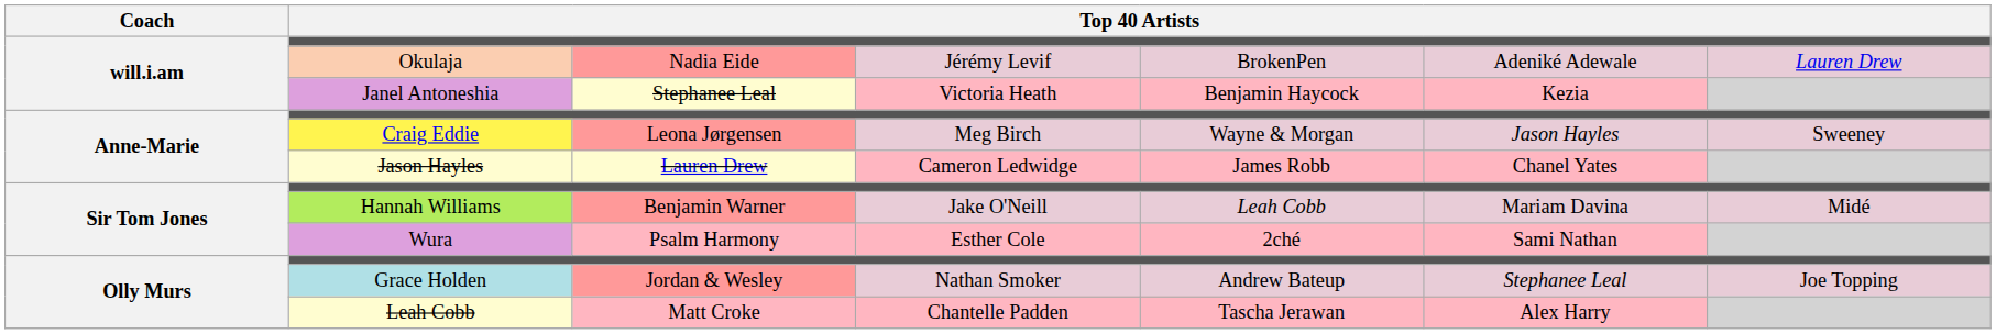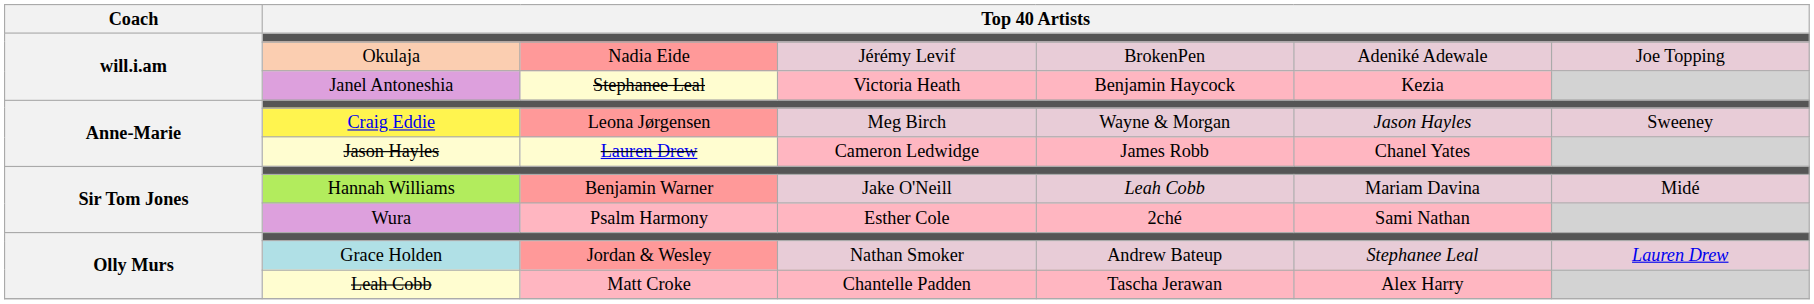 <table class="wikitable" style="text-align:center; width:100%">
 <tr>
 <th scope="col" style="width:14%">Coach</th>
 <th colspan="6" style="width:84%">Top 40 Artists</th>
 </tr>
 <tr>
 <th scope="row" rowspan="3">will.i.am</th>
 <td colspan="6" style="background:#555"></td>
 </tr>
 <tr>
 <td style="background:#FBCEB1; width:14%">Okulaja</td>
 <td style="background:#FF9999; width:14%">Nadia Eide</td>
 <td style="background:#E8CCD7; width:14%">Jérémy Levif</td>
 <td style="background:#E8CCD7; width:14%">BrokenPen</td>
 <td style="background:#E8CCD7; width:14%">Adeniké Adewale</td>
-<td style="background:#E8CCD7; width:14%"><em><a href='#'>Lauren Drew</a></em></td>
+<td style="background:#E8CCD7">Joe Topping</td>
 </tr>
 <tr>
 <td style="background:#DDA0DD">Janel Antoneshia</td>
 <td style="background:#FFFDD0"><s>Stephanee Leal</s></td>
 <td style="background:lightpink">Victoria Heath</td>
 <td style="background:lightpink">Benjamin Haycock</td>
 <td style="background:lightpink">Kezia</td>
 <td style="background:lightgray"></td>
 </tr>
 <tr>
 <th scope="row" rowspan="3">Anne-Marie</th>
 <td colspan="6" style="background:#555"></td>
 </tr>
 <tr>
 <td style="background:#FFF44F; width:14%"><a href='#'>Craig Eddie</a></td>
 <td style="background:#FF9999">Leona Jørgensen</td>
 <td style="background:#E8CCD7">Meg Birch</td>
 <td style="background:#E8CCD7">Wayne & Morgan</td>
 <td style="background:#E8CCD7"><em>Jason Hayles</em></td>
 <td style="background:#E8CCD7">Sweeney</td>
 </tr>
 <tr>
 <td style="background:#FFFDD0"><s>Jason Hayles</s></td>
 <td style="background:#FFFDD0"><s><a href='#'>Lauren Drew</a></s></td>
 <td style="background:lightpink">Cameron Ledwidge</td>
 <td style="background:lightpink">James Robb</td>
 <td style="background:lightpink">Chanel Yates</td>
 <td style="background:lightgray"></td>
 </tr>
 <tr>
 <th scope="row" rowspan="3">Sir Tom Jones</th>
 <td colspan="6" style="background:#555"></td>
 </tr>
 <tr>
 <td style="background:#B2EC5D; width:14%">Hannah Williams</td>
 <td style="background:#FF9999">Benjamin Warner</td>
 <td style="background:#E8CCD7">Jake O'Neill</td>
 <td style="background:#E8CCD7"><em>Leah Cobb</em></td>
 <td style="background:#E8CCD7">Mariam Davina</td>
 <td style="background:#E8CCD7">Midé</td>
 </tr>
 <tr>
 <td style="background:#DDA0DD">Wura</td>
 <td style="background:lightpink">Psalm Harmony</td>
 <td style="background:lightpink">Esther Cole</td>
 <td style="background:lightpink">2ché</td>
 <td style="background:lightpink">Sami Nathan</td>
 <td style="background:lightgray"></td>
 </tr>
 <tr>
 <th scope="row" rowspan="3">Olly Murs</th>
 <td colspan="6" style="background:#555"></td>
 </tr>
 <tr>
 <td style="background:#B0E0E6; width:14%">Grace Holden</td>
 <td style="background:#FF9999">Jordan & Wesley</td>
 <td style="background:#E8CCD7">Nathan Smoker</td>
 <td style="background:#E8CCD7">Andrew Bateup</td>
 <td style="background:#E8CCD7"><em>Stephanee Leal</em></td>
-<td style="background:#E8CCD7">Joe Topping</td>
+<td style="background:#E8CCD7; width:14%"><em><a href='#'>Lauren Drew</a></em></td>
 </tr>
 <tr>
 <td style="background:#FFFDD0"><s>Leah Cobb</s></td>
 <td style="background:lightpink">Matt Croke</td>
 <td style="background:lightpink">Chantelle Padden</td>
 <td style="background:lightpink">Tascha Jerawan</td>
 <td style="background:lightpink">Alex Harry</td>
 <td style="background:lightgray"></td>
 </tr>
 <tr>
 </tr>
 </table>
